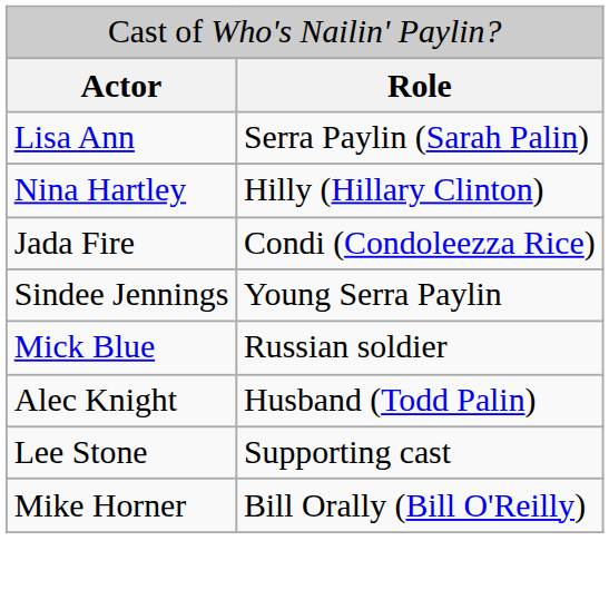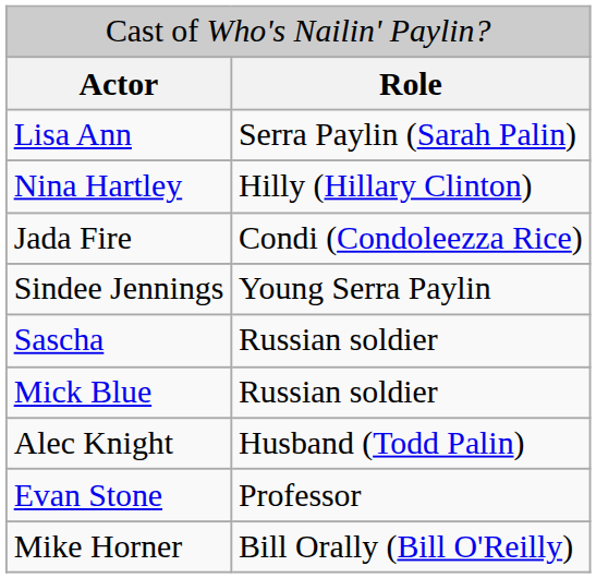 <table class="wikitable" style="float:right;">
 <tr bgcolor="#CCCCCC">
 <td colspan="2" align="center">Cast of <em>Who's Nailin' Paylin?</em></td>
 </tr>
 <tr>
 <th>Actor</th>
 <th>Role</th>
 </tr>
 <tr>
 <td><a href='#'>Lisa Ann</a></td>
 <td>Serra Paylin (<a href='#'>Sarah Palin</a>)</td>
 </tr>
 <tr>
 <td><a href='#'>Nina Hartley</a></td>
 <td>Hilly (<a href='#'>Hillary Clinton</a>)</td>
 </tr>
 <tr>
 <td>Jada Fire</td>
 <td>Condi (<a href='#'>Condoleezza Rice</a>)</td>
 </tr>
 <tr>
 <td>Sindee Jennings</td>
 <td>Young Serra Paylin</td>
 </tr>
 <tr>
+<td><a href='#'>Sascha</a></td>
+<td>Russian soldier</td>
+</tr>
+<tr>
 <td><a href='#'>Mick Blue</a></td>
 <td>Russian soldier</td>
 </tr>
 <tr>
 <td>Alec Knight</td>
 <td>Husband (<a href='#'>Todd Palin</a>)</td>
 </tr>
 <tr>
-<td>Lee Stone</td>
-<td>Supporting cast</td>
+<td><a href='#'>Evan Stone</a></td>
+<td>Professor</td>
 </tr>
 <tr>
 <td>Mike Horner</td>
 <td>Bill Orally (<a href='#'>Bill O'Reilly</a>)</td>
 </tr>
 </table>
